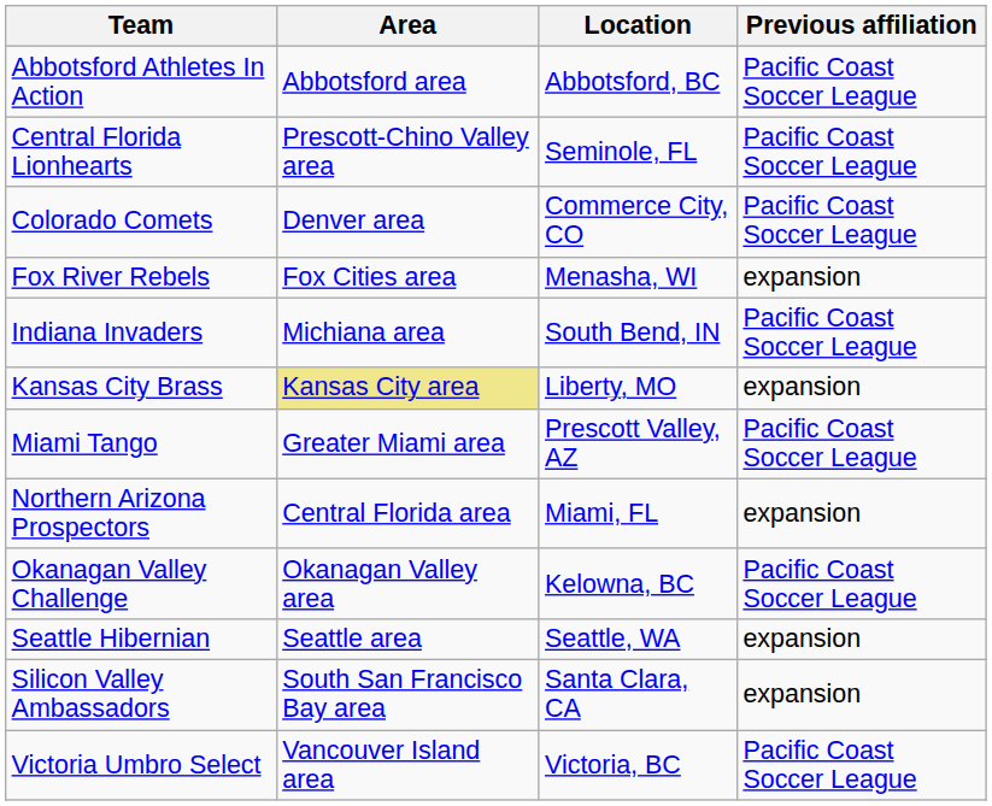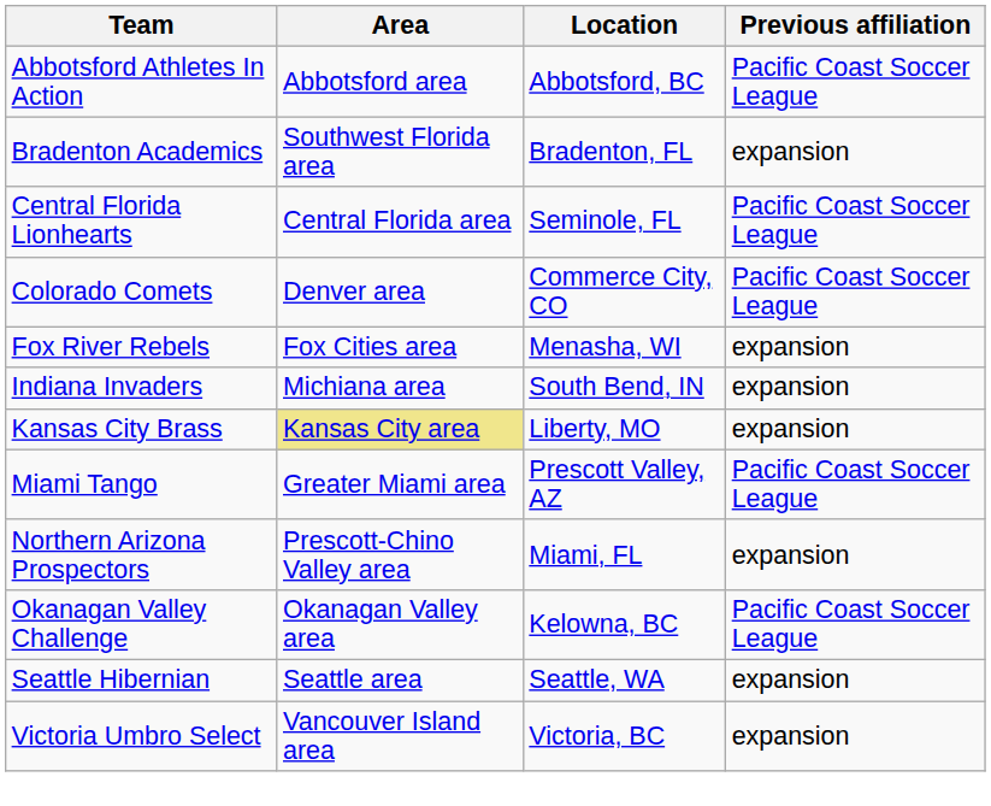 <table class="wikitable">
 <tr>
 <th>Team</th>
 <th>Area</th>
 <th>Location</th>
 <th>Previous affiliation</th>
 </tr>
 <tr>
 <td> <a href='#'>Abbotsford Athletes In Action</a></td>
 <td><a href='#'>Abbotsford area</a></td>
 <td><a href='#'>Abbotsford, BC</a></td>
 <td><a href='#'>Pacific Coast Soccer League</a></td>
 </tr>
 <tr>
+<td> <a href='#'>Bradenton Academics</a></td>
+<td><a href='#'>Southwest Florida area</a></td>
+<td><a href='#'>Bradenton, FL</a></td>
+<td>expansion</td>
+</tr>
+<tr>
 <td> <a href='#'>Central Florida Lionhearts</a></td>
-<td><a href='#'>Prescott-Chino Valley area</a></td>
+<td><a href='#'>Central Florida area</a></td>
 <td><a href='#'>Seminole, FL</a></td>
 <td><a href='#'>Pacific Coast Soccer League</a></td>
 </tr>
 <tr>
 <td> <a href='#'>Colorado Comets</a></td>
 <td><a href='#'>Denver area</a></td>
 <td><a href='#'>Commerce City, CO</a></td>
 <td><a href='#'>Pacific Coast Soccer League</a></td>
 </tr>
 <tr>
 <td> <a href='#'>Fox River Rebels</a></td>
 <td><a href='#'>Fox Cities area</a></td>
 <td><a href='#'>Menasha, WI</a></td>
 <td>expansion</td>
 </tr>
 <tr>
 <td> <a href='#'>Indiana Invaders</a></td>
 <td><a href='#'>Michiana area</a></td>
 <td><a href='#'>South Bend, IN</a></td>
-<td><a href='#'>Pacific Coast Soccer League</a></td>
+<td>expansion</td>
 </tr>
 <tr>
 <td> <a href='#'>Kansas City Brass</a></td>
 <td style="background: khaki;"><a href='#'>Kansas City area</a></td>
 <td><a href='#'>Liberty, MO</a></td>
 <td>expansion</td>
 </tr>
 <tr>
 <td> <a href='#'>Miami Tango</a></td>
 <td><a href='#'>Greater Miami area</a></td>
 <td><a href='#'>Prescott Valley, AZ</a></td>
 <td><a href='#'>Pacific Coast Soccer League</a></td>
 </tr>
 <tr>
 <td> <a href='#'>Northern Arizona Prospectors</a></td>
-<td><a href='#'>Central Florida area</a></td>
+<td><a href='#'>Prescott-Chino Valley area</a></td>
 <td><a href='#'>Miami, FL</a></td>
 <td>expansion</td>
 </tr>
 <tr>
 <td> <a href='#'>Okanagan Valley Challenge</a></td>
 <td><a href='#'>Okanagan Valley area</a></td>
 <td><a href='#'>Kelowna, BC</a></td>
 <td><a href='#'>Pacific Coast Soccer League</a></td>
 </tr>
 <tr>
 <td> <a href='#'>Seattle Hibernian</a></td>
 <td><a href='#'>Seattle area</a></td>
 <td><a href='#'>Seattle, WA</a></td>
 <td>expansion</td>
 </tr>
 <tr>
-<td> <a href='#'>Silicon Valley Ambassadors</a></td>
-<td><a href='#'>South San Francisco Bay area</a></td>
-<td><a href='#'>Santa Clara, CA</a></td>
-<td>expansion</td>
-</tr>
-<tr>
 <td> <a href='#'>Victoria Umbro Select</a></td>
 <td><a href='#'>Vancouver Island area</a></td>
 <td><a href='#'>Victoria, BC</a></td>
-<td><a href='#'>Pacific Coast Soccer League</a></td>
+<td>expansion</td>
 </tr>
 </table>
